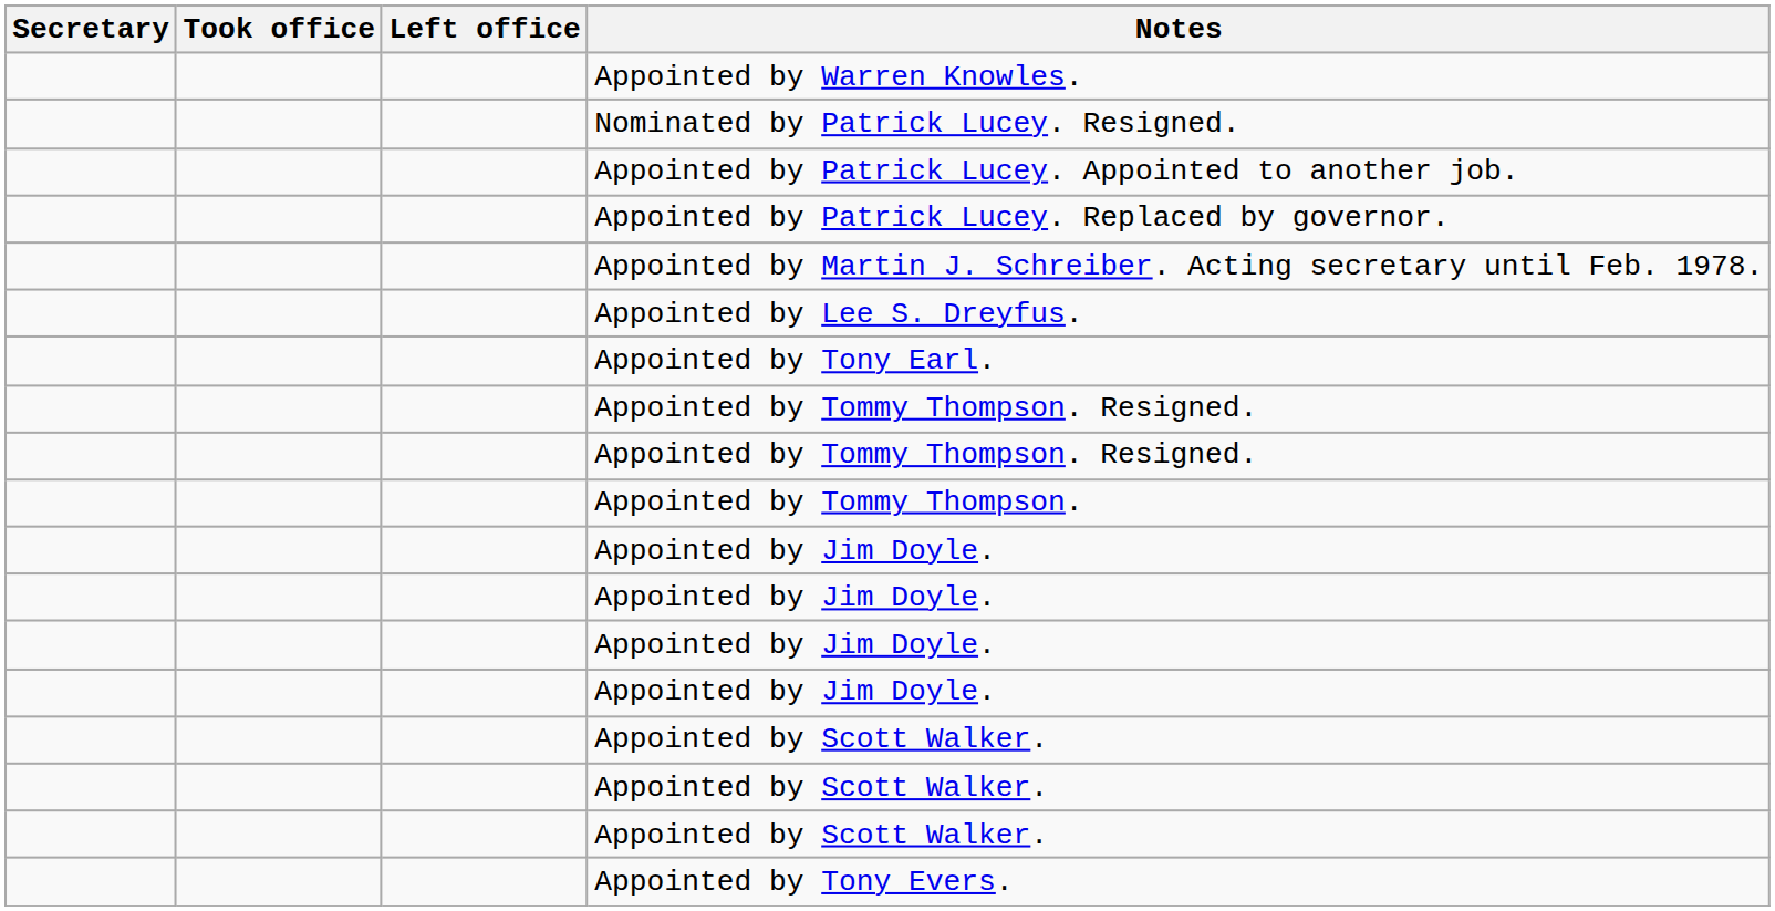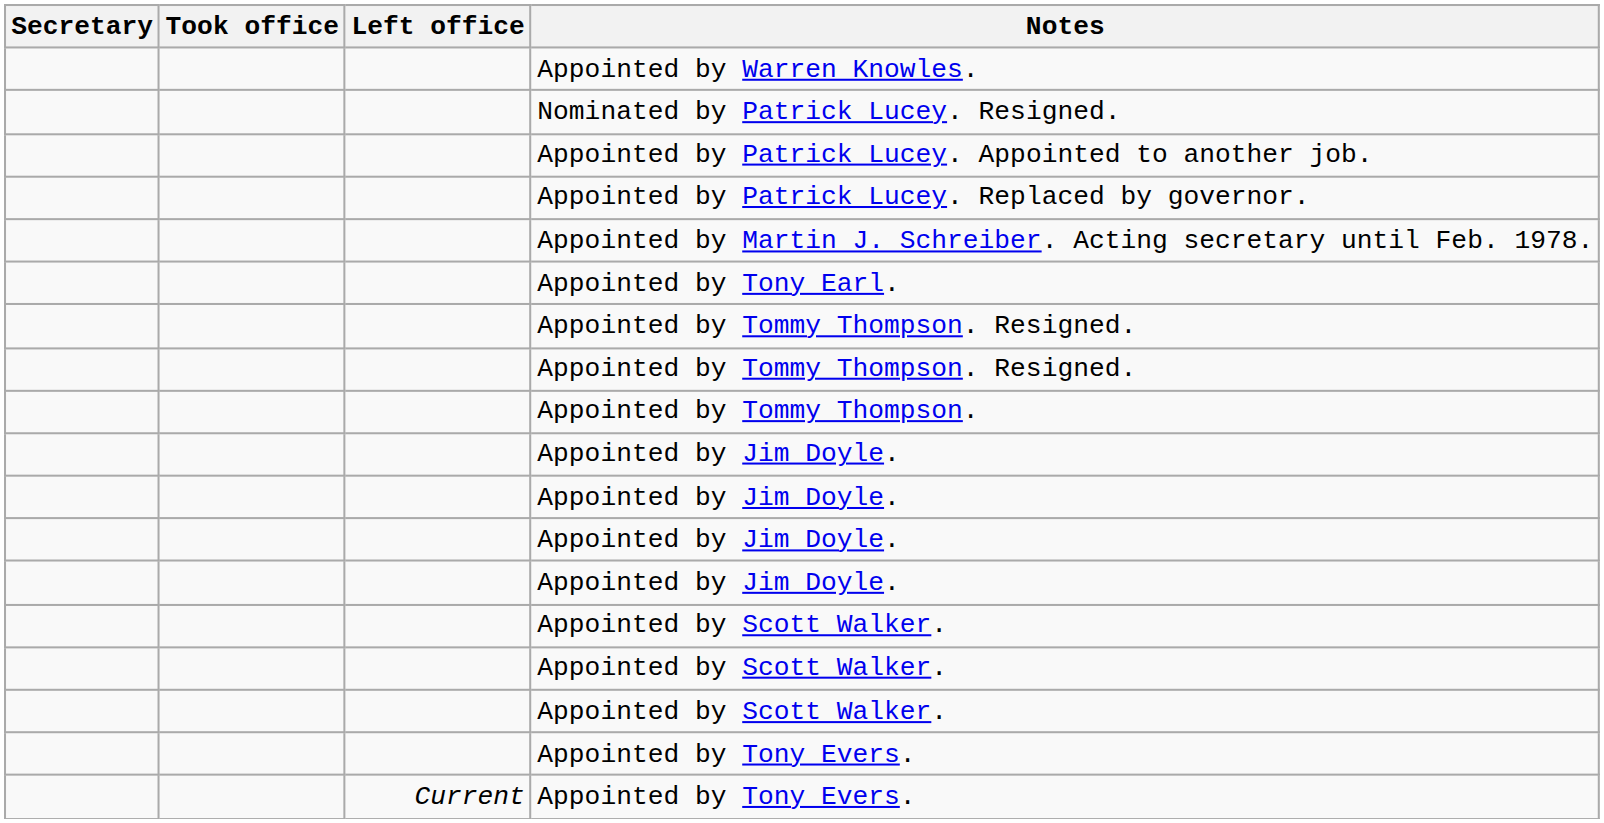 <table class="wikitable sortable" style="text-align:right;">
 <tr>
 <th>Secretary</th>
 <th>Took office</th>
 <th>Left office</th>
 <th>Notes</th>
 </tr>
 <tr>
 <td align="left"></td>
 <td></td>
 <td></td>
 <td align="left">Appointed by <a href='#'>Warren Knowles</a>.</td>
 </tr>
 <tr>
 <td align="left"></td>
 <td></td>
 <td></td>
 <td align="left">Nominated by <a href='#'>Patrick Lucey</a>.  Resigned.</td>
 </tr>
 <tr>
 <td align="left"></td>
 <td></td>
 <td></td>
 <td align="left">Appointed by <a href='#'>Patrick Lucey</a>.  Appointed to another job.</td>
 </tr>
 <tr>
 <td align="left"></td>
 <td></td>
 <td></td>
 <td align="left">Appointed by <a href='#'>Patrick Lucey</a>.  Replaced by governor.</td>
 </tr>
 <tr>
 <td align="left"></td>
 <td></td>
 <td></td>
 <td align="left">Appointed by <a href='#'>Martin J. Schreiber</a>.  Acting secretary until Feb. 1978.</td>
-</tr>
-<tr>
-<td align="left"></td>
-<td></td>
-<td></td>
-<td align="left">Appointed by <a href='#'>Lee S. Dreyfus</a>.</td>
 </tr>
 <tr>
 <td align="left"></td>
 <td></td>
 <td></td>
 <td align="left">Appointed by <a href='#'>Tony Earl</a>.</td>
 </tr>
 <tr>
 <td align="left"></td>
 <td></td>
 <td></td>
 <td align="left">Appointed by <a href='#'>Tommy Thompson</a>. Resigned.</td>
 </tr>
 <tr>
 <td align="left"></td>
 <td></td>
 <td></td>
 <td align="left">Appointed by <a href='#'>Tommy Thompson</a>. Resigned.</td>
 </tr>
 <tr>
 <td align="left"></td>
 <td></td>
 <td></td>
 <td align="left">Appointed by <a href='#'>Tommy Thompson</a>.</td>
 </tr>
 <tr>
 <td align="left"></td>
 <td></td>
 <td></td>
 <td align="left">Appointed by <a href='#'>Jim Doyle</a>.</td>
 </tr>
 <tr>
 <td align="left"></td>
 <td></td>
 <td></td>
 <td align="left">Appointed by <a href='#'>Jim Doyle</a>.</td>
 </tr>
 <tr>
 <td align="left"></td>
 <td></td>
 <td></td>
 <td align="left">Appointed by <a href='#'>Jim Doyle</a>.</td>
 </tr>
 <tr>
 <td align="left"></td>
 <td></td>
 <td></td>
 <td align="left">Appointed by <a href='#'>Jim Doyle</a>.</td>
 </tr>
 <tr>
 <td align="left"></td>
 <td></td>
 <td></td>
 <td align="left">Appointed by <a href='#'>Scott Walker</a>.</td>
 </tr>
 <tr>
 <td align="left"></td>
 <td></td>
 <td></td>
 <td align="left">Appointed by <a href='#'>Scott Walker</a>.</td>
 </tr>
 <tr>
 <td align="left"></td>
 <td></td>
 <td></td>
 <td align="left">Appointed by <a href='#'>Scott Walker</a>.</td>
 </tr>
 <tr>
 <td align="left"></td>
 <td></td>
 <td></td>
 <td align="left">Appointed by <a href='#'>Tony Evers</a>.</td>
 </tr>
+<tr>
+<td align="left"></td>
+<td></td>
+<td><em>Current</em></td>
+<td align="left">Appointed by <a href='#'>Tony Evers</a>.</td>
+</tr>
 </table>
